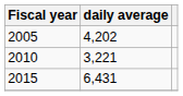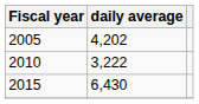 <table class="wikitable">
 <tr>
 <th>Fiscal year</th>
 <th>daily average</th>
 <th></th>
 </tr>
 <tr>
 <td>2005</td>
 <td>4,202</td>
 <td></td>
 </tr>
 <tr>
 <td>2010</td>
-<td>3,221</td>
+<td>3,222</td>
 <td></td>
 </tr>
 <tr>
 <td>2015</td>
-<td>6,431</td>
+<td>6,430</td>
 <td></td>
 </tr>
 <tr>
 </tr>
 </table>
